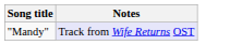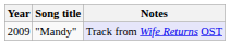 <table class="wikitable sortable">
 <tr>
+<th scope="col">Year</th>
 <th scope="col">Song title</th>
 <th scope="col">Notes</th>
 </tr>
 <tr>
+<td>2009</td>
 <td>"Mandy"</td>
 <td style="background: lavender;">Track from <em><a href='#'>Wife Returns</a></em> <a href='#'>OST</a></td>
 </tr>
 </table>
